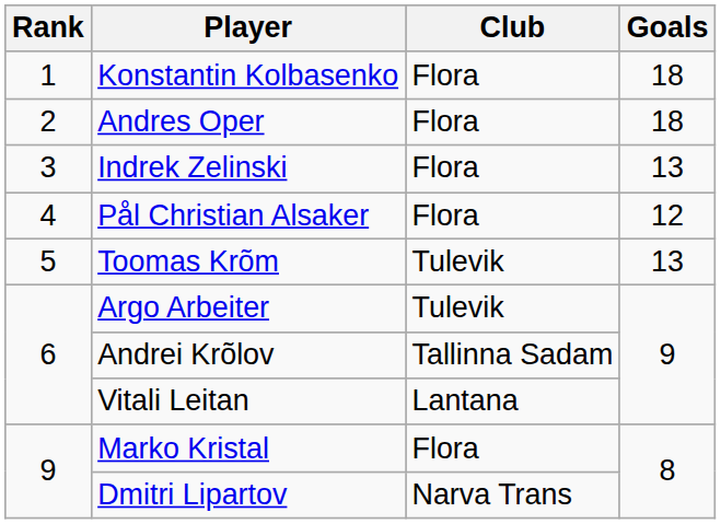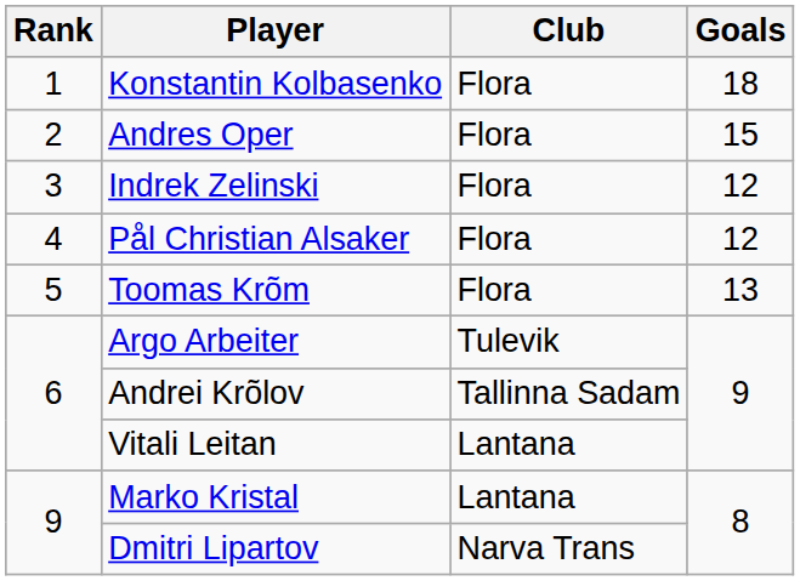 <table class="wikitable">
 <tr>
 <th>Rank</th>
 <th>Player</th>
 <th>Club</th>
 <th>Goals</th>
 </tr>
 <tr>
 <td align=center>1</td>
 <td> <a href='#'>Konstantin Kolbasenko</a></td>
 <td>Flora</td>
 <td align=center>18</td>
 </tr>
 <tr>
 <td align=center>2</td>
 <td> <a href='#'>Andres Oper</a></td>
 <td>Flora</td>
-<td align=center>18</td>
+<td align=center>15</td>
 </tr>
 <tr>
 <td align=center>3</td>
 <td> <a href='#'>Indrek Zelinski</a></td>
 <td>Flora</td>
-<td align=center>13</td>
+<td align=center>12</td>
 </tr>
 <tr>
 <td align=center>4</td>
 <td> <a href='#'>Pål Christian Alsaker</a></td>
 <td>Flora</td>
 <td align=center>12</td>
 </tr>
 <tr>
 <td align=center>5</td>
 <td> <a href='#'>Toomas Krõm</a></td>
-<td>Tulevik</td>
+<td>Flora</td>
 <td align=center>13</td>
 </tr>
 <tr>
 <td rowspan=3 align=center>6</td>
 <td> <a href='#'>Argo Arbeiter</a></td>
 <td>Tulevik</td>
 <td rowspan=3 align=center>9</td>
 </tr>
 <tr>
 <td> Andrei Krõlov</td>
 <td>Tallinna Sadam</td>
 </tr>
 <tr>
 <td> Vitali Leitan</td>
 <td>Lantana</td>
 </tr>
 <tr>
 <td rowspan=2 align=center>9</td>
 <td> <a href='#'>Marko Kristal</a></td>
-<td>Flora</td>
+<td>Lantana</td>
 <td rowspan=2 align=center>8</td>
 </tr>
 <tr>
 <td> <a href='#'>Dmitri Lipartov</a></td>
 <td>Narva Trans</td>
 </tr>
 </table>
